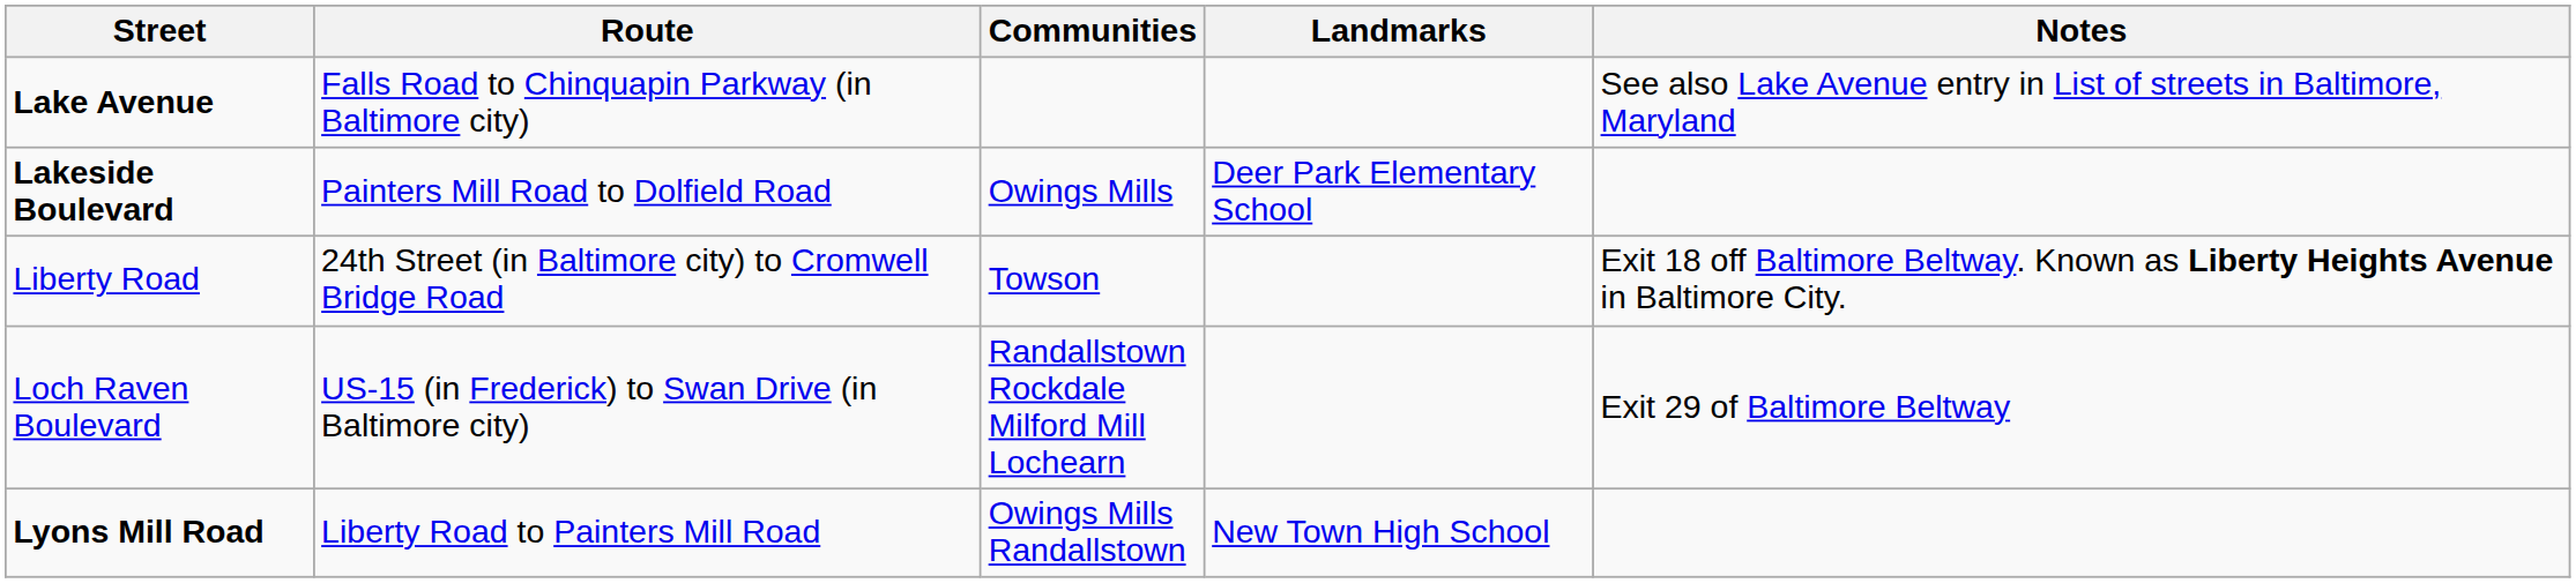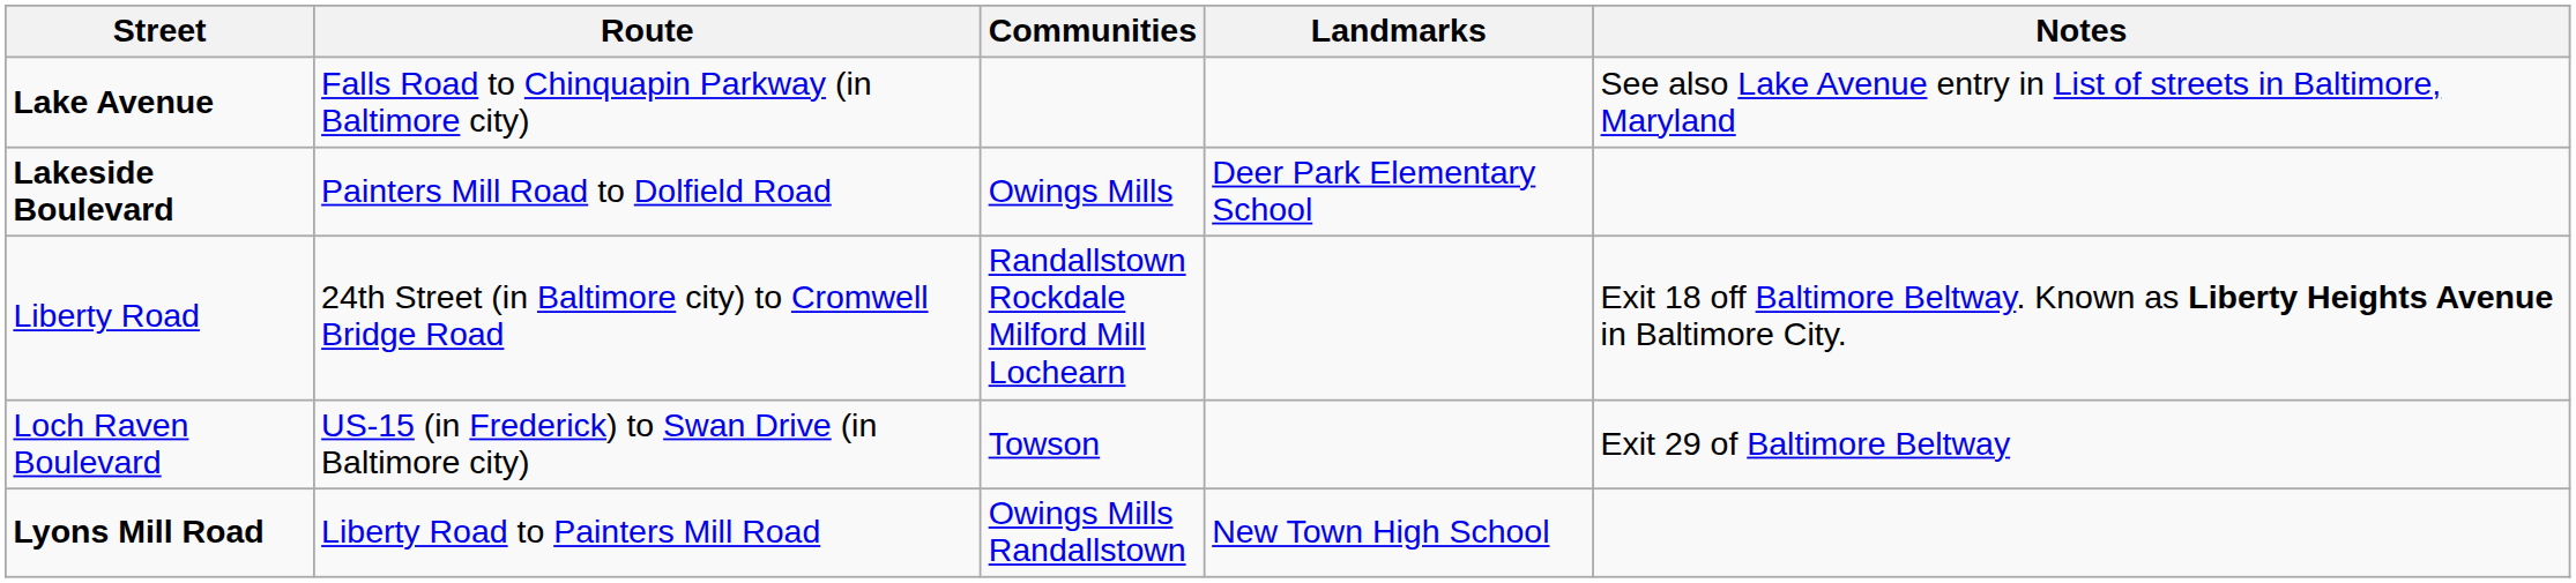 <table class="wikitable">
 <tr>
 <th>Street</th>
 <th>Route</th>
 <th>Communities</th>
 <th>Landmarks</th>
 <th>Notes</th>
 </tr>
 <tr>
 <td><strong>Lake Avenue</strong></td>
 <td><a href='#'>Falls Road</a> to <a href='#'>Chinquapin Parkway</a> (in <a href='#'>Baltimore</a> city)</td>
 <td></td>
 <td></td>
 <td>See also <a href='#'>Lake Avenue</a> entry in <a href='#'>List of streets in Baltimore, Maryland</a></td>
 </tr>
 <tr>
 <td><strong>Lakeside Boulevard</strong></td>
 <td><a href='#'>Painters Mill Road</a> to <a href='#'>Dolfield Road</a></td>
 <td><a href='#'>Owings Mills</a></td>
 <td><a href='#'>Deer Park Elementary School</a></td>
 <td></td>
 </tr>
 <tr>
 <td><a href='#'>Liberty Road</a></td>
 <td>24th Street (in <a href='#'>Baltimore</a> city) to <a href='#'>Cromwell Bridge Road</a></td>
-<td><a href='#'>Towson</a></td>
+<td><a href='#'>Randallstown</a><br><a href='#'>Rockdale</a><br><a href='#'>Milford Mill</a><br><a href='#'>Lochearn</a></td>
 <td></td>
 <td>Exit 18 off <a href='#'>Baltimore Beltway</a>. Known as <strong>Liberty Heights Avenue</strong> in Baltimore City.</td>
 </tr>
 <tr>
 <td><a href='#'>Loch Raven Boulevard</a></td>
 <td><a href='#'>US-15</a> (in <a href='#'>Frederick</a>) to <a href='#'>Swan Drive</a> (in Baltimore city)</td>
-<td><a href='#'>Randallstown</a><br><a href='#'>Rockdale</a><br><a href='#'>Milford Mill</a><br><a href='#'>Lochearn</a></td>
+<td><a href='#'>Towson</a></td>
 <td></td>
 <td>Exit 29 of <a href='#'>Baltimore Beltway</a></td>
 </tr>
 <tr>
 <td><strong>Lyons Mill Road</strong></td>
 <td><a href='#'>Liberty Road</a> to <a href='#'>Painters Mill Road</a></td>
 <td><a href='#'>Owings Mills</a><br><a href='#'>Randallstown</a></td>
 <td><a href='#'>New Town High School</a></td>
 <td></td>
 </tr>
 </table>
